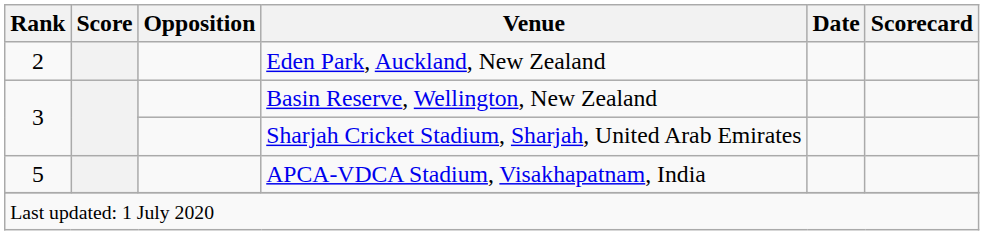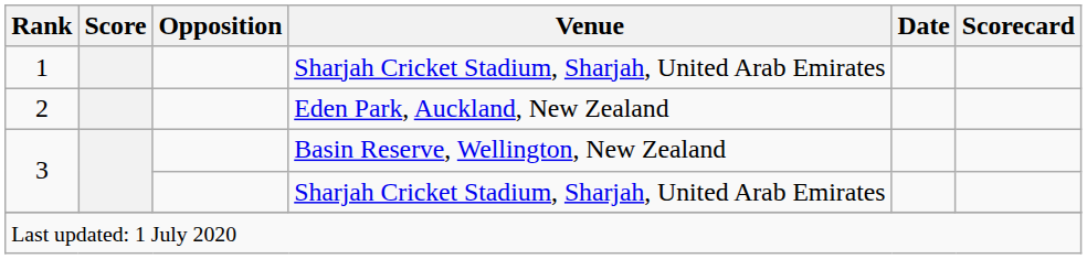 <table class="wikitable plainrowheaders sortable">
 <tr>
 <th scope=col>Rank</th>
 <th scope=col>Score</th>
 <th scope=col>Opposition</th>
 <th scope=col>Venue</th>
 <th scope=col>Date</th>
 <th scope=col>Scorecard</th>
+</tr>
+<tr>
+<td align=center>1</td>
+<th scope=row style=text-align:center;></th>
+<td></td>
+<td><a href='#'>Sharjah Cricket Stadium</a>, <a href='#'>Sharjah</a>, United Arab Emirates</td>
+<td></td>
+<td></td>
 </tr>
 <tr>
 <td align=center>2</td>
 <th scope=row style=text-align:center;></th>
 <td></td>
 <td><a href='#'>Eden Park</a>, <a href='#'>Auckland</a>, New Zealand</td>
 <td></td>
 <td></td>
 </tr>
 <tr>
 <td align=center rowspan=2>3</td>
 <th scope=row style=text-align:center; rowspan=2></th>
 <td></td>
 <td><a href='#'>Basin Reserve</a>, <a href='#'>Wellington</a>, New Zealand</td>
 <td></td>
 <td></td>
 </tr>
 <tr>
 <td></td>
 <td><a href='#'>Sharjah Cricket Stadium</a>, <a href='#'>Sharjah</a>, United Arab Emirates</td>
 <td></td>
 <td></td>
 </tr>
 <tr>
-<td align=center>5</td>
-<th scope=row style=text-align:center;></th>
-<td></td>
-<td><a href='#'>APCA-VDCA Stadium</a>, <a href='#'>Visakhapatnam</a>, India</td>
-<td></td>
-<td></td>
-</tr>
-<tr>
 </tr>
 <tr class=sortbottom>
 <td colspan=6><small>Last updated: 1 July 2020</small></td>
 </tr>
 </table>
